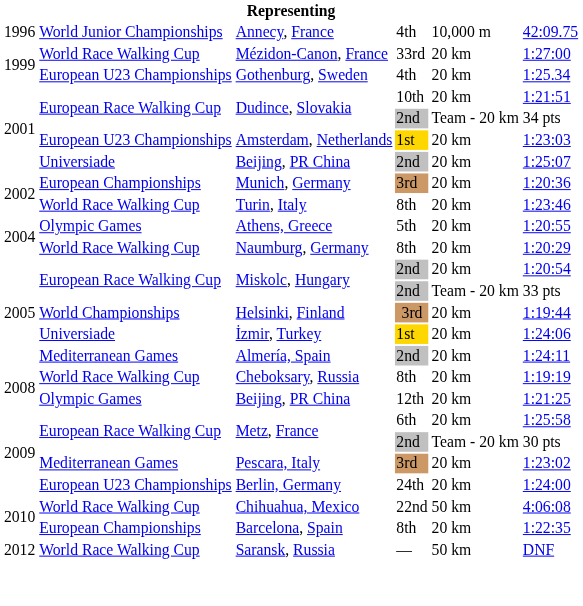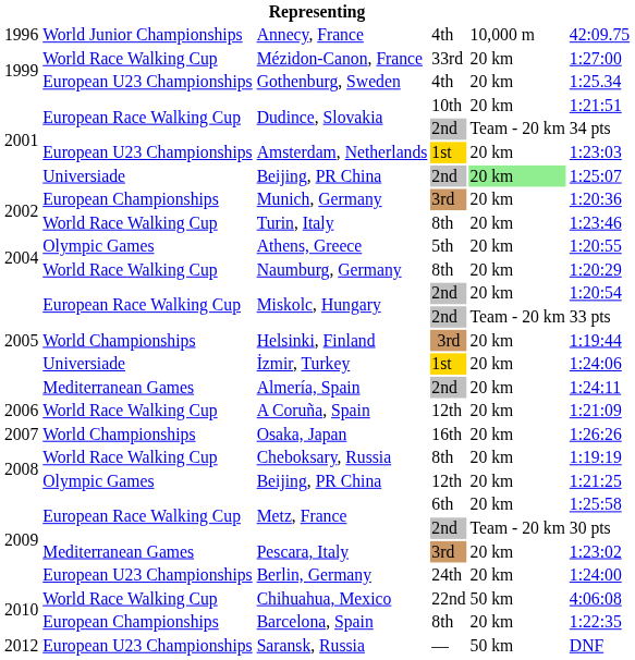 <table>
 <tr>
 <th colspan="6">Representing </th>
 </tr>
 <tr>
 <td>1996</td>
 <td><a href='#'>World Junior Championships</a></td>
 <td><a href='#'>Annecy</a>, <a href='#'>France</a></td>
 <td>4th</td>
 <td>10,000 m</td>
 <td><a href='#'>42:09.75</a></td>
 </tr>
 <tr>
 <td rowspan=2>1999</td>
 <td><a href='#'>World Race Walking Cup</a></td>
 <td><a href='#'>Mézidon-Canon</a>, <a href='#'>France</a></td>
 <td>33rd</td>
 <td>20 km</td>
 <td><a href='#'>1:27:00</a></td>
 </tr>
 <tr>
 <td><a href='#'>European U23 Championships</a></td>
 <td><a href='#'>Gothenburg</a>, <a href='#'>Sweden</a></td>
 <td>4th</td>
 <td>20 km</td>
 <td><a href='#'>1:25.34</a></td>
 </tr>
 <tr>
 <td rowspan=4>2001</td>
 <td rowspan=2><a href='#'>European Race Walking Cup</a></td>
 <td rowspan=2><a href='#'>Dudince</a>, <a href='#'>Slovakia</a></td>
 <td>10th</td>
 <td>20 km</td>
 <td><a href='#'>1:21:51</a></td>
 </tr>
 <tr>
 <td bgcolor=silver>2nd</td>
 <td>Team - 20 km</td>
 <td>34 pts</td>
 </tr>
 <tr>
 <td><a href='#'>European U23 Championships</a></td>
 <td><a href='#'>Amsterdam</a>, <a href='#'>Netherlands</a></td>
 <td bgcolor=gold>1st</td>
 <td>20 km</td>
 <td><a href='#'>1:23:03</a></td>
 </tr>
 <tr>
 <td><a href='#'>Universiade</a></td>
 <td><a href='#'>Beijing</a>, <a href='#'>PR China</a></td>
 <td bgcolor=silver>2nd</td>
-<td>20 km</td>
+<td style="background: lightgreen;">20 km</td>
 <td><a href='#'>1:25:07</a></td>
 </tr>
 <tr>
 <td rowspan=2>2002</td>
 <td><a href='#'>European Championships</a></td>
 <td><a href='#'>Munich</a>, <a href='#'>Germany</a></td>
 <td bgcolor="cc9966">3rd</td>
 <td>20 km</td>
 <td><a href='#'>1:20:36</a></td>
 </tr>
 <tr>
 <td><a href='#'>World Race Walking Cup</a></td>
 <td><a href='#'>Turin</a>, <a href='#'>Italy</a></td>
 <td>8th</td>
 <td>20 km</td>
 <td><a href='#'>1:23:46</a></td>
 </tr>
 <tr>
 <td rowspan=2>2004</td>
 <td><a href='#'>Olympic Games</a></td>
 <td><a href='#'>Athens, Greece</a></td>
 <td>5th</td>
 <td>20 km</td>
 <td><a href='#'>1:20:55</a></td>
 </tr>
 <tr>
 <td><a href='#'>World Race Walking Cup</a></td>
 <td><a href='#'>Naumburg</a>, <a href='#'>Germany</a></td>
 <td>8th</td>
 <td>20 km</td>
 <td><a href='#'>1:20:29</a></td>
 </tr>
 <tr>
 <td rowspan=5>2005</td>
 <td rowspan=2><a href='#'>European Race Walking Cup</a></td>
 <td rowspan=2><a href='#'>Miskolc</a>, <a href='#'>Hungary</a></td>
 <td bgcolor="silver">2nd</td>
 <td>20 km</td>
 <td><a href='#'>1:20:54</a></td>
 </tr>
 <tr>
 <td bgcolor=silver>2nd</td>
 <td>Team - 20 km</td>
 <td>33 pts</td>
 </tr>
 <tr>
 <td><a href='#'>World Championships</a></td>
 <td><a href='#'>Helsinki</a>, <a href='#'>Finland</a></td>
 <td bgcolor="cc9966" align="center">3rd</td>
 <td>20 km</td>
 <td><a href='#'>1:19:44</a></td>
 </tr>
 <tr>
 <td><a href='#'>Universiade</a></td>
 <td><a href='#'>İzmir</a>, <a href='#'>Turkey</a></td>
 <td bgcolor="gold">1st</td>
 <td>20 km</td>
 <td><a href='#'>1:24:06</a></td>
 </tr>
 <tr>
 <td><a href='#'>Mediterranean Games</a></td>
 <td><a href='#'>Almería, Spain</a></td>
 <td bgcolor="silver">2nd</td>
 <td>20 km</td>
 <td><a href='#'>1:24:11</a></td>
 </tr>
 <tr>
+<td>2006</td>
+<td><a href='#'>World Race Walking Cup</a></td>
+<td><a href='#'>A Coruña</a>, <a href='#'>Spain</a></td>
+<td>12th</td>
+<td>20 km</td>
+<td><a href='#'>1:21:09</a></td>
+</tr>
+<tr>
+<td>2007</td>
+<td><a href='#'>World Championships</a></td>
+<td><a href='#'>Osaka, Japan</a></td>
+<td>16th</td>
+<td>20 km</td>
+<td><a href='#'>1:26:26</a></td>
+</tr>
+<tr>
 <td rowspan=2>2008</td>
 <td><a href='#'>World Race Walking Cup</a></td>
 <td><a href='#'>Cheboksary</a>, <a href='#'>Russia</a></td>
 <td>8th</td>
 <td>20 km</td>
 <td><a href='#'>1:19:19</a></td>
 </tr>
 <tr>
 <td><a href='#'>Olympic Games</a></td>
 <td><a href='#'>Beijing</a>, <a href='#'>PR China</a></td>
 <td>12th</td>
 <td>20 km</td>
 <td><a href='#'>1:21:25</a></td>
 </tr>
 <tr>
 <td rowspan=4>2009</td>
 <td rowspan=2><a href='#'>European Race Walking Cup</a></td>
 <td rowspan=2><a href='#'>Metz</a>, <a href='#'>France</a></td>
 <td>6th</td>
 <td>20 km</td>
 <td><a href='#'>1:25:58</a></td>
 </tr>
 <tr>
 <td bgcolor=silver>2nd</td>
 <td>Team - 20 km</td>
 <td>30 pts</td>
 </tr>
 <tr>
 <td><a href='#'>Mediterranean Games</a></td>
 <td><a href='#'>Pescara, Italy</a></td>
 <td bgcolor="cc9966">3rd</td>
 <td>20 km</td>
 <td><a href='#'>1:23:02</a></td>
 </tr>
 <tr>
 <td><a href='#'>European U23 Championships</a></td>
 <td><a href='#'>Berlin, Germany</a></td>
 <td>24th</td>
 <td>20 km</td>
 <td><a href='#'>1:24:00</a></td>
 </tr>
 <tr>
 <td rowspan=2>2010</td>
 <td><a href='#'>World Race Walking Cup</a></td>
 <td><a href='#'>Chihuahua, Mexico</a></td>
 <td>22nd</td>
 <td>50 km</td>
 <td><a href='#'>4:06:08</a></td>
 </tr>
 <tr>
 <td><a href='#'>European Championships</a></td>
 <td><a href='#'>Barcelona</a>, <a href='#'>Spain</a></td>
 <td>8th</td>
 <td>20 km</td>
 <td><a href='#'>1:22:35</a></td>
 </tr>
 <tr>
 <td>2012</td>
-<td><a href='#'>World Race Walking Cup</a></td>
+<td><a href='#'>European U23 Championships</a></td>
 <td><a href='#'>Saransk</a>, <a href='#'>Russia</a></td>
 <td>—</td>
 <td>50 km</td>
 <td><a href='#'>DNF</a></td>
 </tr>
 </table>
